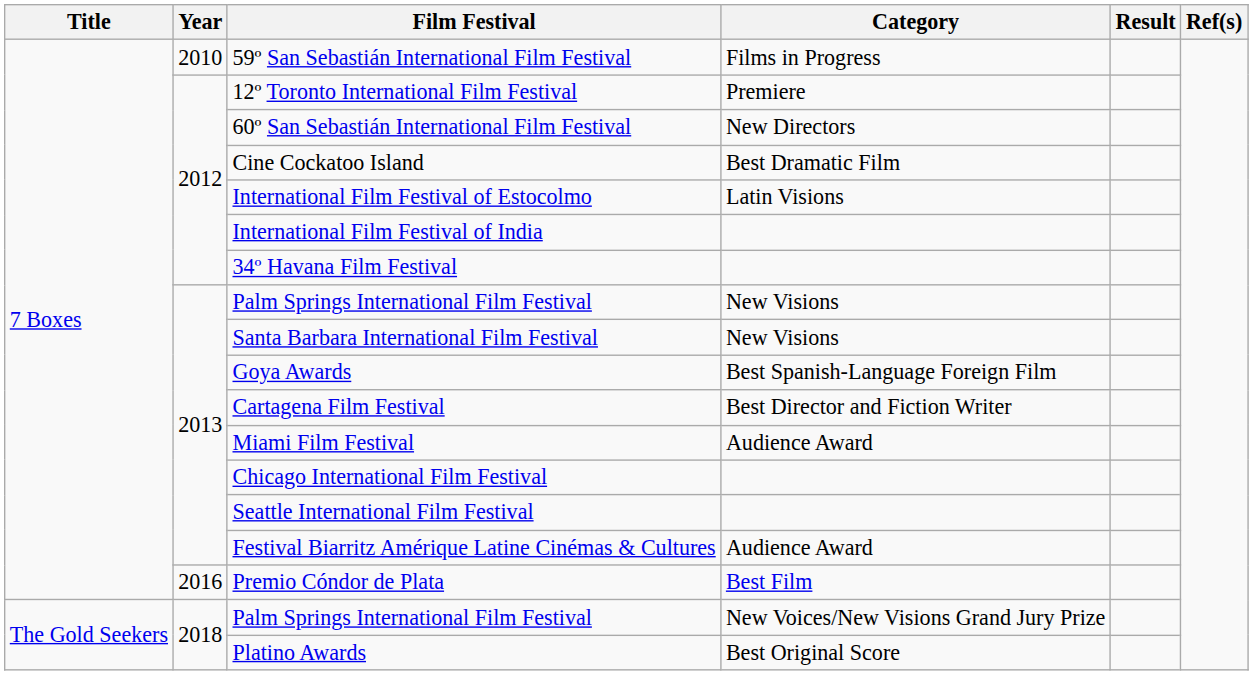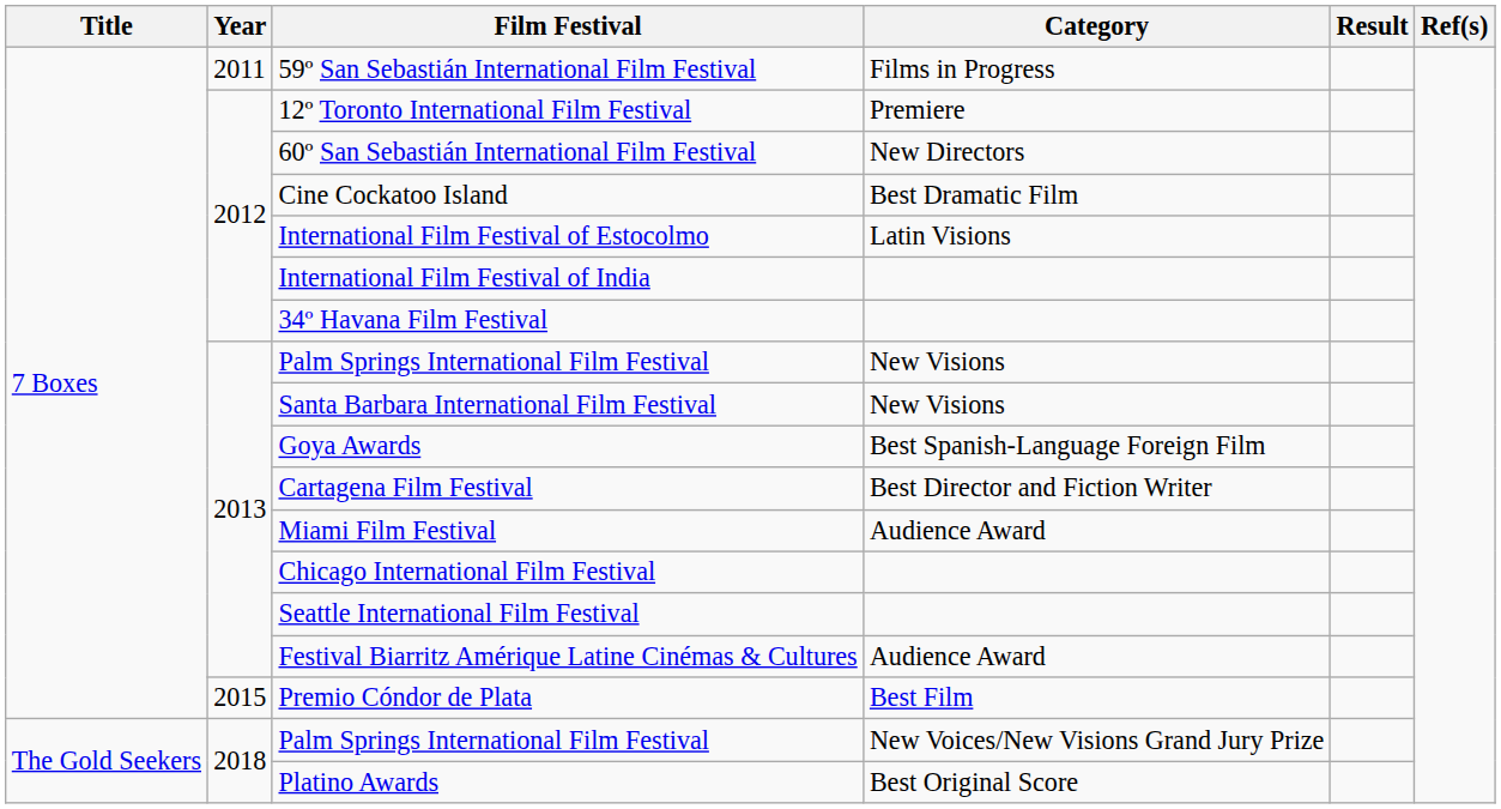 <table class="wikitable">
 <tr>
 <th>Title</th>
 <th>Year</th>
 <th>Film Festival</th>
 <th>Category</th>
 <th>Result</th>
 <th>Ref(s)</th>
 </tr>
 <tr>
 <td rowspan="16"><a href='#'>7 Boxes</a></td>
-<td>2010</td>
+<td>2011</td>
 <td>59º <a href='#'>San Sebastián International Film Festival</a></td>
 <td>Films in Progress</td>
 <td></td>
 <td rowspan="18"></td>
 </tr>
 <tr>
 <td rowspan="6">2012</td>
 <td>12º <a href='#'>Toronto International Film Festival</a></td>
 <td>Premiere</td>
 <td></td>
 </tr>
 <tr>
 <td>60º <a href='#'>San Sebastián International Film Festival</a></td>
 <td>New Directors</td>
 <td></td>
 </tr>
 <tr>
 <td>Cine Cockatoo Island</td>
 <td>Best Dramatic Film</td>
 <td></td>
 </tr>
 <tr>
 <td><a href='#'>International Film Festival of Estocolmo</a></td>
 <td>Latin Visions</td>
 <td></td>
 </tr>
 <tr>
 <td><a href='#'>International Film Festival of India</a></td>
 <td></td>
 <td></td>
 </tr>
 <tr>
 <td><a href='#'>34º Havana Film Festival</a></td>
 <td></td>
 <td></td>
 </tr>
 <tr>
 <td rowspan="8">2013</td>
 <td><a href='#'>Palm Springs International Film Festival</a></td>
 <td>New Visions</td>
 <td></td>
 </tr>
 <tr>
 <td><a href='#'>Santa Barbara International Film Festival</a></td>
 <td>New Visions</td>
 <td></td>
 </tr>
 <tr>
 <td><a href='#'>Goya Awards</a></td>
 <td>Best Spanish-Language Foreign Film</td>
 <td></td>
 </tr>
 <tr>
 <td><a href='#'>Cartagena Film Festival</a></td>
 <td>Best Director and Fiction Writer</td>
 <td></td>
 </tr>
 <tr>
 <td><a href='#'>Miami Film Festival</a></td>
 <td>Audience Award</td>
 <td></td>
 </tr>
 <tr>
 <td><a href='#'>Chicago International Film Festival</a></td>
 <td></td>
 <td></td>
 </tr>
 <tr>
 <td><a href='#'>Seattle International Film Festival</a></td>
 <td></td>
 <td></td>
 </tr>
 <tr>
 <td><a href='#'>Festival Biarritz Amérique Latine Cinémas & Cultures</a></td>
 <td>Audience Award</td>
 <td></td>
 </tr>
 <tr>
-<td>2016</td>
+<td>2015</td>
 <td><a href='#'>Premio Cóndor de Plata</a></td>
 <td><a href='#'>Best Film</a></td>
 <td></td>
 </tr>
 <tr>
 <td rowspan="2"><a href='#'>The Gold Seekers</a></td>
 <td rowspan="2">2018</td>
 <td><a href='#'>Palm Springs International Film Festival</a></td>
 <td>New Voices/New Visions Grand Jury Prize</td>
 <td></td>
 </tr>
 <tr>
 <td><a href='#'>Platino Awards</a></td>
 <td>Best Original Score</td>
 <td></td>
 </tr>
 </table>
